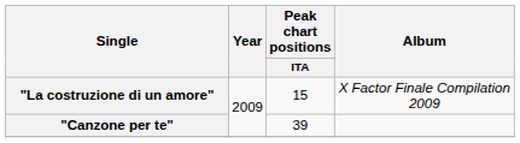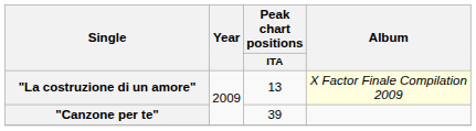 <table class="wikitable plainrowheaders" style="text-align:center;" border="1">
 <tr>
 <th scope="col" rowspan="2" style="width:250px;">Single</th>
 <th scope="col" rowspan="2" style="width:35px;">Year</th>
 <th scope="col">Peak chart positions</th>
 <th scope="col" rowspan="2" style="width:200px;">Album</th>
 </tr>
 <tr>
 <th scope="col" style="width:35px;font-size:85%;">ITA<br></th>
 </tr>
 <tr>
 <th scope="row">"La costruzione di un amore"</th>
 <td align="center" rowspan=2>2009</td>
-<td>15</td>
-<td><em>X Factor Finale Compilation 2009</em></td>
+<td>13</td>
+<td style="background: lightyellow;"><em>X Factor Finale Compilation 2009</em></td>
 </tr>
 <tr>
 <th scope="row">"Canzone per te"</th>
 <td>39</td>
 <td></td>
 </tr>
 <tr>
 </tr>
 </table>
